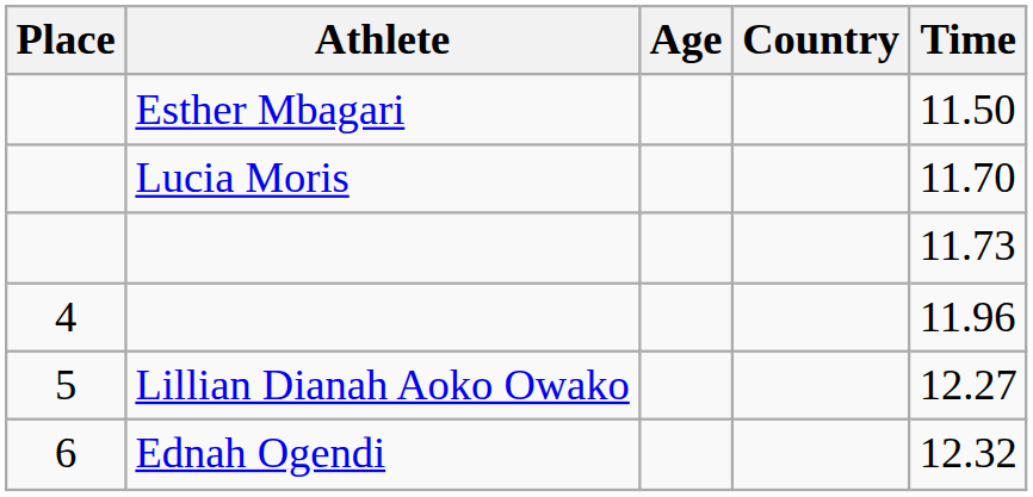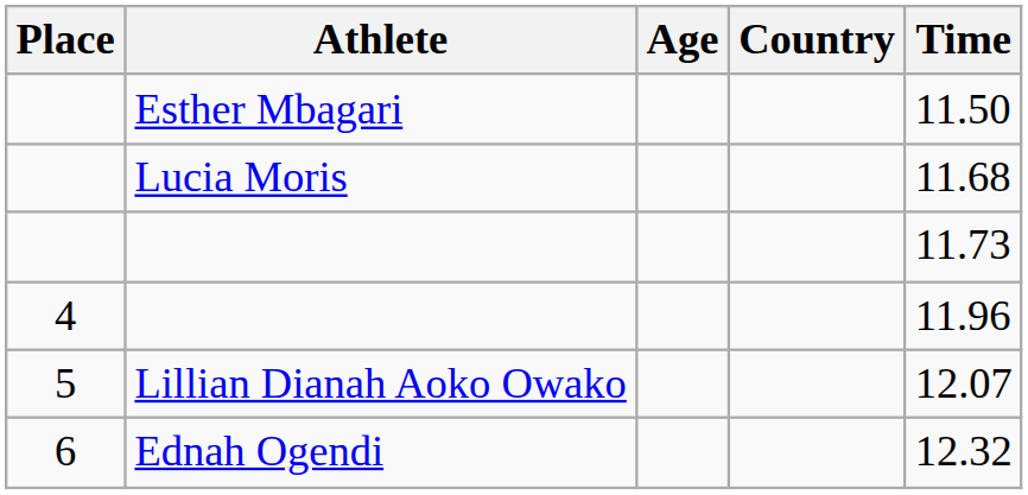 <table class="wikitable mw-datatable sortable">
 <tr>
 <th>Place</th>
 <th>Athlete</th>
 <th>Age</th>
 <th>Country</th>
 <th>Time</th>
 </tr>
 <tr>
 <td align=center></td>
 <td><a href='#'>Esther Mbagari</a></td>
 <td></td>
 <td></td>
 <td>11.50</td>
 </tr>
 <tr>
 <td align=center></td>
 <td><a href='#'>Lucia Moris</a></td>
 <td></td>
 <td></td>
-<td>11.70</td>
+<td>11.68</td>
 </tr>
 <tr>
 <td align=center></td>
 <td></td>
 <td></td>
 <td></td>
 <td>11.73</td>
 </tr>
 <tr>
 <td align=center>4</td>
 <td></td>
 <td></td>
 <td></td>
 <td>11.96</td>
 </tr>
 <tr>
 <td align=center>5</td>
 <td><a href='#'>Lillian Dianah Aoko Owako</a></td>
 <td></td>
 <td></td>
-<td>12.27</td>
+<td>12.07</td>
 </tr>
 <tr>
 <td align=center>6</td>
 <td><a href='#'>Ednah Ogendi</a></td>
 <td></td>
 <td></td>
 <td>12.32</td>
 </tr>
 </table>
